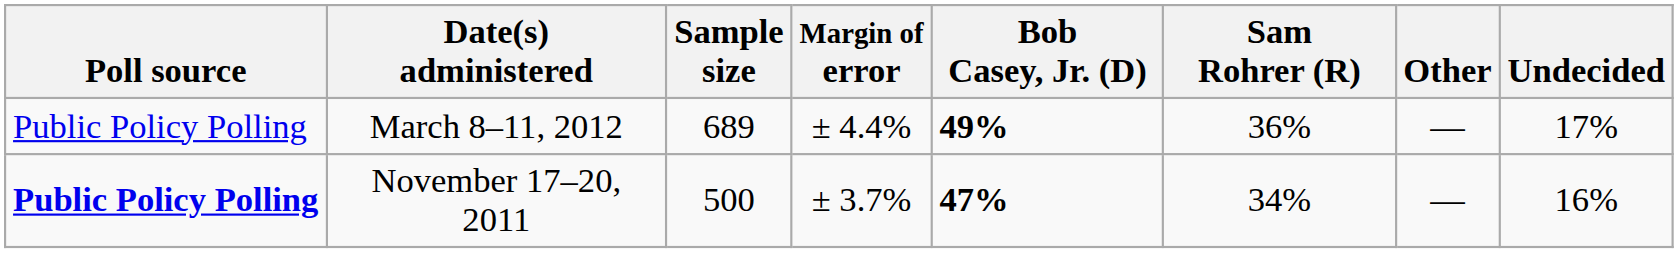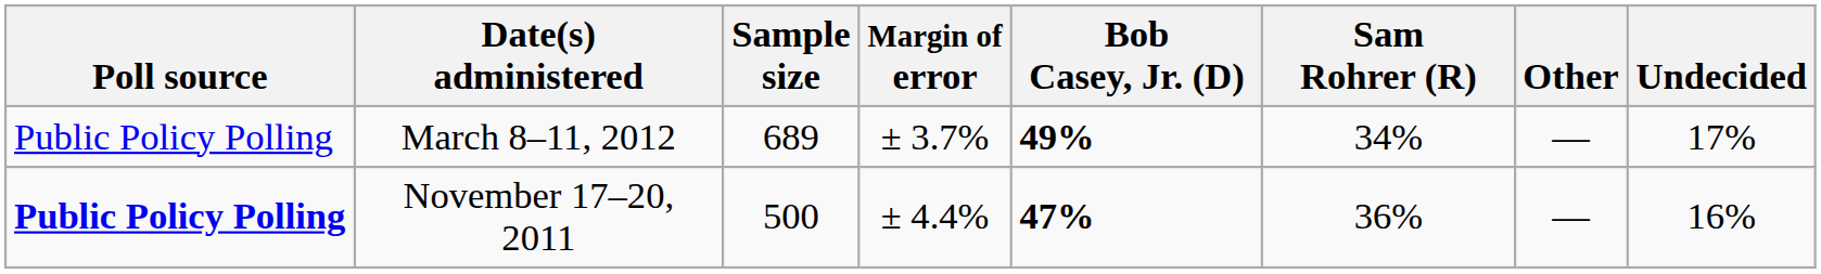 <table class="wikitable">
 <tr valign= bottom>
 <th>Poll source</th>
 <th style="width:150px;">Date(s)<br>administered</th>
 <th class=small>Sample<br>size</th>
 <th><small>Margin of</small><br>error</th>
 <th style="width:100px;">Bob <br>Casey, Jr. (D)</th>
 <th style="width:100px;">Sam<br>Rohrer (R)</th>
 <th>Other</th>
 <th>Undecided</th>
 </tr>
 <tr>
 <td><a href='#'>Public Policy Polling</a></td>
 <td align=center>March 8–11, 2012</td>
 <td align=center>689</td>
-<td align=center>± 4.4%</td>
+<td align=center>± 3.7%</td>
 <td><strong>49%</strong></td>
-<td align=center>36%</td>
+<td align=center>34%</td>
 <td align=center>—</td>
 <td align=center>17%</td>
 </tr>
 <tr>
 <td><strong><a href='#'>Public Policy Polling</a></strong></td>
 <td align=center>November 17–20, 2011</td>
 <td align=center>500</td>
-<td align=center>± 3.7%</td>
+<td align=center>± 4.4%</td>
 <td><strong>47%</strong></td>
-<td align=center>34%</td>
+<td align=center>36%</td>
 <td align=center>—</td>
 <td align=center>16%</td>
 </tr>
 </table>
